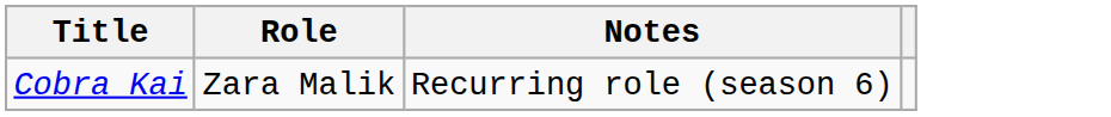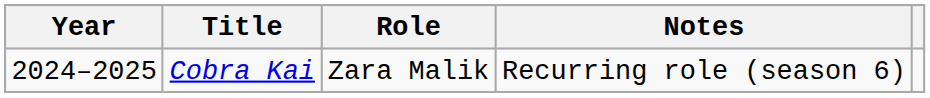 <table class="wikitable sortable">
 <tr>
+<th>Year</th>
 <th>Title</th>
 <th>Role</th>
 <th class="unsortable">Notes</th>
 <th class="unsortable"></th>
 </tr>
 <tr>
+<td>2024–2025</td>
 <td><em><a href='#'>Cobra Kai</a></em></td>
 <td>Zara Malik</td>
 <td>Recurring role (season 6)</td>
 <td></td>
 </tr>
 </table>
